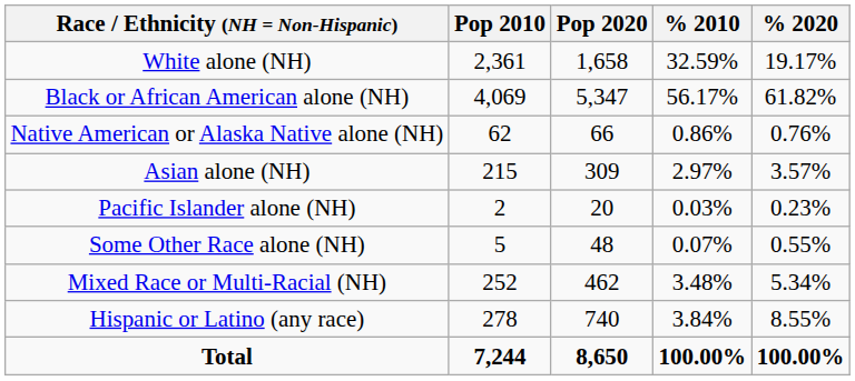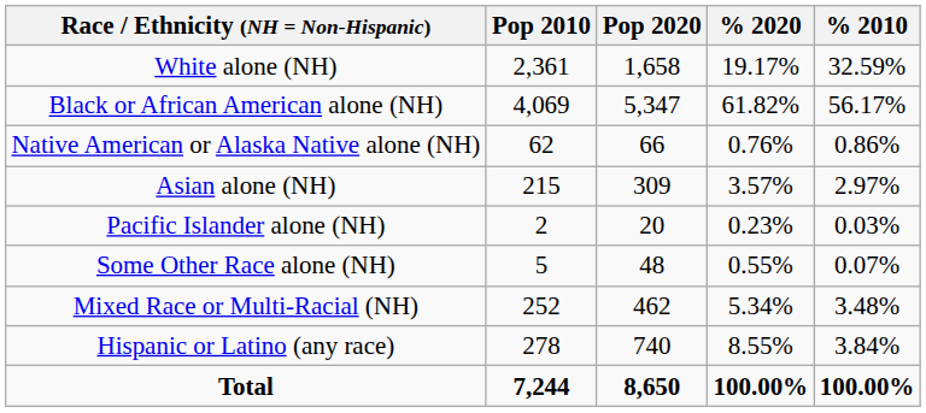 <table class="wikitable" style="text-align:center;">
 <tr>
 <th>Race / Ethnicity <small>(<em>NH = Non-Hispanic</em>)</small></th>
 <th>Pop 2010</th>
 <th>Pop 2020</th>
+<th>% 2020</th>
 <th>% 2010</th>
-<th>% 2020</th>
 </tr>
 <tr>
 <td><a href='#'>White</a> alone (NH)</td>
 <td>2,361</td>
 <td>1,658</td>
+<td>19.17%</td>
 <td>32.59%</td>
-<td>19.17%</td>
 </tr>
 <tr>
 <td><a href='#'>Black or African American</a> alone (NH)</td>
 <td>4,069</td>
 <td>5,347</td>
+<td>61.82%</td>
 <td>56.17%</td>
-<td>61.82%</td>
 </tr>
 <tr>
 <td><a href='#'>Native American</a> or <a href='#'>Alaska Native</a> alone (NH)</td>
 <td>62</td>
 <td>66</td>
+<td>0.76%</td>
 <td>0.86%</td>
-<td>0.76%</td>
 </tr>
 <tr>
 <td><a href='#'>Asian</a> alone (NH)</td>
 <td>215</td>
 <td>309</td>
+<td>3.57%</td>
 <td>2.97%</td>
-<td>3.57%</td>
 </tr>
 <tr>
 <td><a href='#'>Pacific Islander</a> alone (NH)</td>
 <td>2</td>
 <td>20</td>
+<td>0.23%</td>
 <td>0.03%</td>
-<td>0.23%</td>
 </tr>
 <tr>
 <td><a href='#'>Some Other Race</a> alone (NH)</td>
 <td>5</td>
 <td>48</td>
+<td>0.55%</td>
 <td>0.07%</td>
-<td>0.55%</td>
 </tr>
 <tr>
 <td><a href='#'>Mixed Race or Multi-Racial</a> (NH)</td>
 <td>252</td>
 <td>462</td>
+<td>5.34%</td>
 <td>3.48%</td>
-<td>5.34%</td>
 </tr>
 <tr>
 <td><a href='#'>Hispanic or Latino</a> (any race)</td>
 <td>278</td>
 <td>740</td>
+<td>8.55%</td>
 <td>3.84%</td>
-<td>8.55%</td>
 </tr>
 <tr>
 <td><strong>Total</strong></td>
 <td><strong>7,244</strong></td>
 <td><strong>8,650</strong></td>
 <td><strong>100.00%</strong></td>
 <td><strong>100.00%</strong></td>
 </tr>
 </table>
